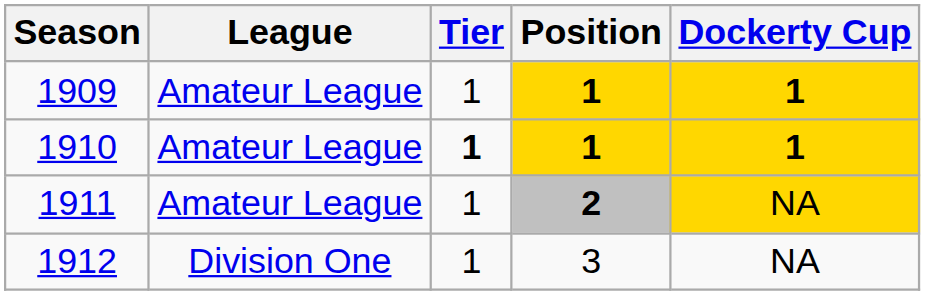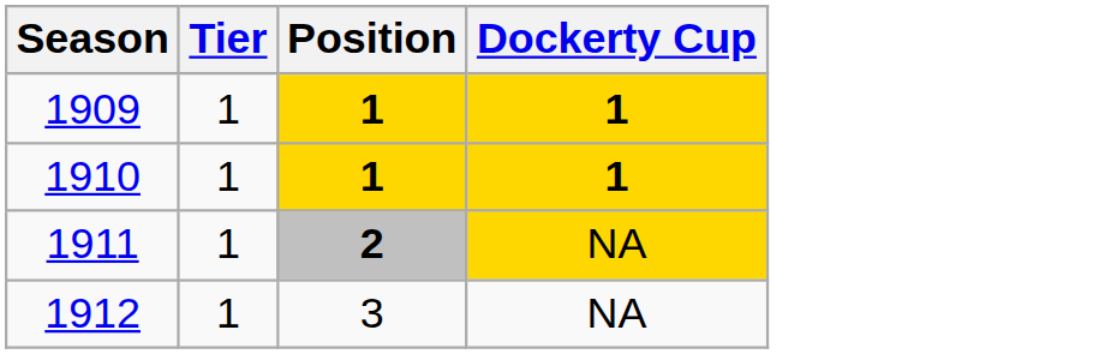 <table class="wikitable">
 <tr style="background:#efefef;">
 <th>Season</th>
-<th>League</th>
 <th><a href='#'>Tier</a></th>
 <th>Position</th>
 <th><a href='#'>Dockerty Cup</a></th>
 </tr>
 <tr>
 <td align=center><a href='#'>1909</a></td>
-<td align=center><a href='#'>Amateur League</a></td>
 <td align=center>1</td>
 <td align=center style="background:gold;"><strong>1</strong></td>
 <td align=center style="background:gold;"><strong>1</strong></td>
 </tr>
 <tr>
 <td align=center><a href='#'>1910</a></td>
-<td align=center><a href='#'>Amateur League</a></td>
-<td align=center><strong>1</strong></td>
+<td align=center>1</td>
 <td align=center style="background:gold;"><strong>1</strong></td>
 <td align=center style="background:gold;"><strong>1</strong></td>
 </tr>
 <tr>
 <td align=center><a href='#'>1911</a></td>
-<td align=center><a href='#'>Amateur League</a></td>
 <td align=center>1</td>
 <td align=center style="background:silver;"><strong>2</strong></td>
 <td align=center style="background: gold;">NA</td>
 </tr>
 <tr>
 <td align=center><a href='#'>1912</a></td>
-<td align=center><a href='#'>Division One</a></td>
 <td align=center>1</td>
 <td align=center>3</td>
 <td align=center>NA</td>
 </tr>
 </table>
